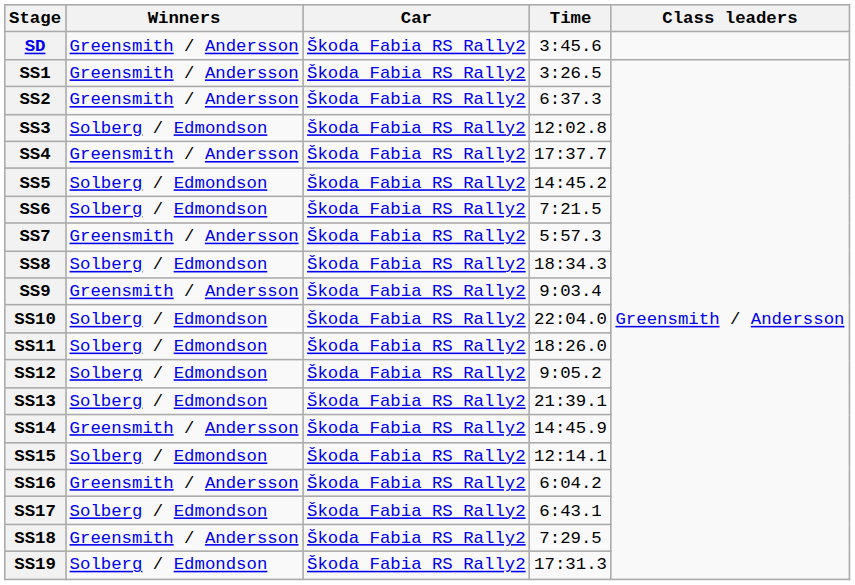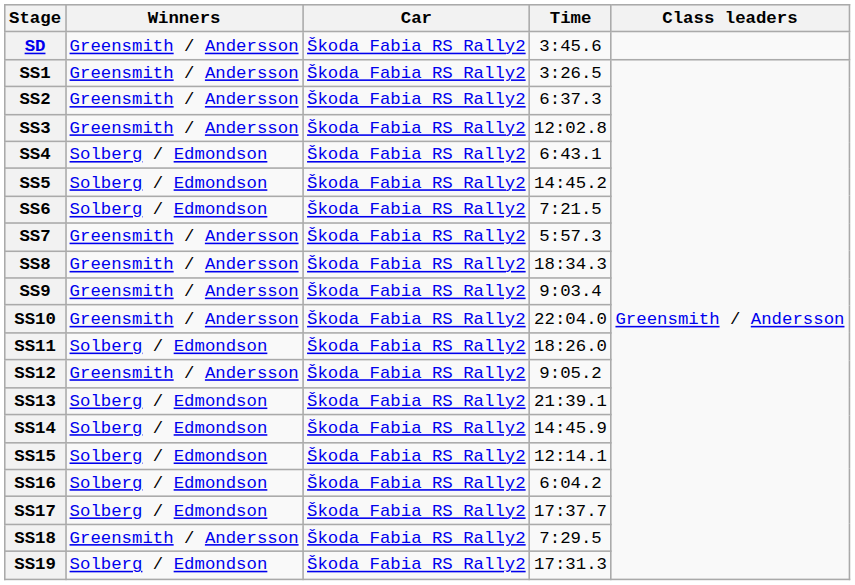 <table class="wikitable" style="font-size:85%">
 <tr>
 <th>Stage</th>
 <th>Winners</th>
 <th>Car</th>
 <th>Time</th>
 <th>Class leaders</th>
 </tr>
 <tr>
 <th><a href='#'>SD</a></th>
 <td><a href='#'>Greensmith</a> / <a href='#'>Andersson</a></td>
 <td><a href='#'>Škoda Fabia RS Rally2</a></td>
 <td align="center">3:45.6</td>
 <td></td>
 </tr>
 <tr>
 <th>SS1</th>
 <td><a href='#'>Greensmith</a> / <a href='#'>Andersson</a></td>
 <td><a href='#'>Škoda Fabia RS Rally2</a></td>
 <td align="center">3:26.5</td>
 <td rowspan="19"><a href='#'>Greensmith</a> / <a href='#'>Andersson</a></td>
 </tr>
 <tr>
 <th>SS2</th>
 <td><a href='#'>Greensmith</a> / <a href='#'>Andersson</a></td>
 <td><a href='#'>Škoda Fabia RS Rally2</a></td>
 <td align="center">6:37.3</td>
 </tr>
 <tr>
 <th>SS3</th>
-<td><a href='#'>Solberg</a> / <a href='#'>Edmondson</a></td>
+<td><a href='#'>Greensmith</a> / <a href='#'>Andersson</a></td>
 <td><a href='#'>Škoda Fabia RS Rally2</a></td>
 <td align="center">12:02.8</td>
 </tr>
 <tr>
 <th>SS4</th>
-<td><a href='#'>Greensmith</a> / <a href='#'>Andersson</a></td>
+<td><a href='#'>Solberg</a> / <a href='#'>Edmondson</a></td>
 <td><a href='#'>Škoda Fabia RS Rally2</a></td>
-<td align="center">17:37.7</td>
+<td align="center">6:43.1</td>
 </tr>
 <tr>
 <th>SS5</th>
 <td><a href='#'>Solberg</a> / <a href='#'>Edmondson</a></td>
 <td><a href='#'>Škoda Fabia RS Rally2</a></td>
 <td align="center">14:45.2</td>
 </tr>
 <tr>
 <th>SS6</th>
 <td><a href='#'>Solberg</a> / <a href='#'>Edmondson</a></td>
 <td><a href='#'>Škoda Fabia RS Rally2</a></td>
 <td align="center">7:21.5</td>
 </tr>
 <tr>
 <th>SS7</th>
 <td><a href='#'>Greensmith</a> / <a href='#'>Andersson</a></td>
 <td><a href='#'>Škoda Fabia RS Rally2</a></td>
 <td align="center">5:57.3</td>
 </tr>
 <tr>
 <th>SS8</th>
-<td><a href='#'>Solberg</a> / <a href='#'>Edmondson</a></td>
+<td><a href='#'>Greensmith</a> / <a href='#'>Andersson</a></td>
 <td><a href='#'>Škoda Fabia RS Rally2</a></td>
 <td align="center">18:34.3</td>
 </tr>
 <tr>
 <th>SS9</th>
 <td><a href='#'>Greensmith</a> / <a href='#'>Andersson</a></td>
 <td><a href='#'>Škoda Fabia RS Rally2</a></td>
 <td align="center">9:03.4</td>
 </tr>
 <tr>
 <th>SS10</th>
-<td><a href='#'>Solberg</a> / <a href='#'>Edmondson</a></td>
+<td><a href='#'>Greensmith</a> / <a href='#'>Andersson</a></td>
 <td><a href='#'>Škoda Fabia RS Rally2</a></td>
 <td align="center">22:04.0</td>
 </tr>
 <tr>
 <th>SS11</th>
 <td><a href='#'>Solberg</a> / <a href='#'>Edmondson</a></td>
 <td><a href='#'>Škoda Fabia RS Rally2</a></td>
 <td align="center">18:26.0</td>
 </tr>
 <tr>
 <th>SS12</th>
-<td><a href='#'>Solberg</a> / <a href='#'>Edmondson</a></td>
+<td><a href='#'>Greensmith</a> / <a href='#'>Andersson</a></td>
 <td><a href='#'>Škoda Fabia RS Rally2</a></td>
 <td align="center">9:05.2</td>
 </tr>
 <tr>
 <th>SS13</th>
 <td><a href='#'>Solberg</a> / <a href='#'>Edmondson</a></td>
 <td><a href='#'>Škoda Fabia RS Rally2</a></td>
 <td align="center">21:39.1</td>
 </tr>
 <tr>
 <th>SS14</th>
-<td><a href='#'>Greensmith</a> / <a href='#'>Andersson</a></td>
+<td><a href='#'>Solberg</a> / <a href='#'>Edmondson</a></td>
 <td><a href='#'>Škoda Fabia RS Rally2</a></td>
 <td align="center">14:45.9</td>
 </tr>
 <tr>
 <th>SS15</th>
 <td><a href='#'>Solberg</a> / <a href='#'>Edmondson</a></td>
 <td><a href='#'>Škoda Fabia RS Rally2</a></td>
 <td align="center">12:14.1</td>
 </tr>
 <tr>
 <th>SS16</th>
-<td><a href='#'>Greensmith</a> / <a href='#'>Andersson</a></td>
+<td><a href='#'>Solberg</a> / <a href='#'>Edmondson</a></td>
 <td><a href='#'>Škoda Fabia RS Rally2</a></td>
 <td align="center">6:04.2</td>
 </tr>
 <tr>
 <th>SS17</th>
 <td><a href='#'>Solberg</a> / <a href='#'>Edmondson</a></td>
 <td><a href='#'>Škoda Fabia RS Rally2</a></td>
-<td align="center">6:43.1</td>
+<td align="center">17:37.7</td>
 </tr>
 <tr>
 <th>SS18</th>
 <td><a href='#'>Greensmith</a> / <a href='#'>Andersson</a></td>
 <td><a href='#'>Škoda Fabia RS Rally2</a></td>
 <td align="center">7:29.5</td>
 </tr>
 <tr>
 <th>SS19</th>
 <td><a href='#'>Solberg</a> / <a href='#'>Edmondson</a></td>
 <td><a href='#'>Škoda Fabia RS Rally2</a></td>
 <td align="center">17:31.3</td>
 </tr>
 </table>
